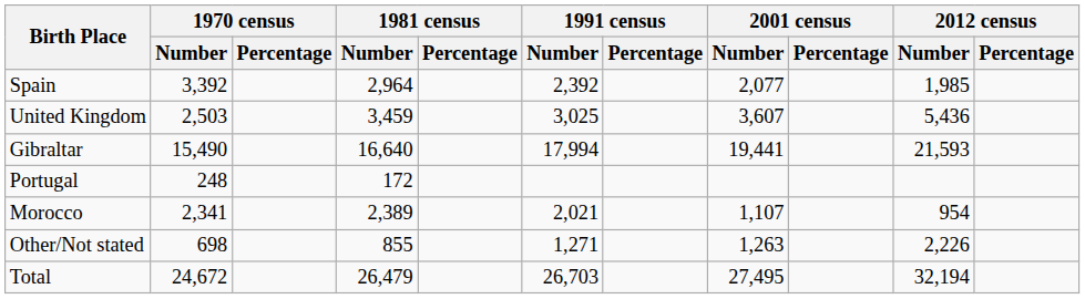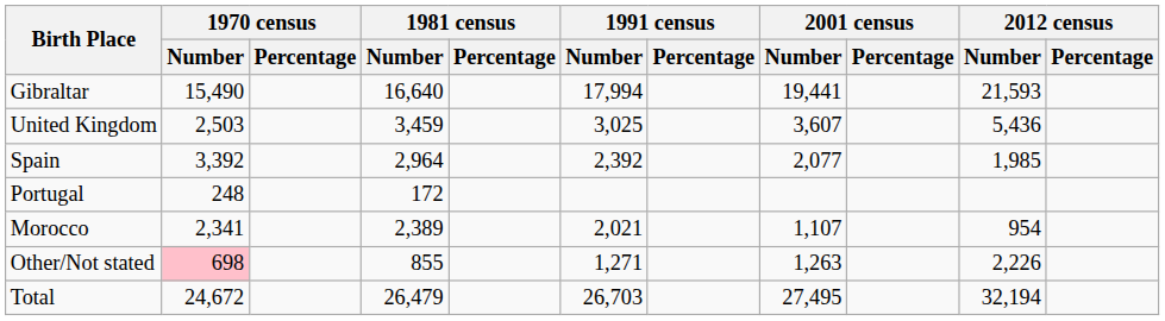 <table class="wikitable">
 <tr>
 <th rowspan="2">Birth Place</th>
 <th colspan="2">1970 census</th>
 <th colspan="2">1981 census</th>
 <th colspan="2">1991 census</th>
 <th colspan="2">2001 census</th>
 <th colspan="2">2012 census</th>
 </tr>
 <tr>
 <th>Number</th>
 <th>Percentage</th>
 <th>Number</th>
 <th>Percentage</th>
 <th>Number</th>
 <th>Percentage</th>
 <th>Number</th>
 <th>Percentage</th>
 <th>Number</th>
 <th>Percentage</th>
 </tr>
 <tr>
-<td>Spain</td>
-<td align="right">3,392</td>
+<td>Gibraltar</td>
+<td align="right">15,490</td>
 <td></td>
-<td align="right">2,964</td>
+<td align="right">16,640</td>
 <td></td>
-<td align="right">2,392</td>
+<td align="right">17,994</td>
 <td></td>
-<td align="right">2,077</td>
+<td align="right">19,441</td>
 <td></td>
-<td align="right">1,985</td>
+<td align="right">21,593</td>
 <td></td>
 </tr>
 <tr>
 <td>United Kingdom</td>
 <td align="right">2,503</td>
 <td></td>
 <td align="right">3,459</td>
 <td></td>
 <td align="right">3,025</td>
 <td></td>
 <td align="right">3,607</td>
 <td></td>
 <td align="right">5,436</td>
 <td></td>
 </tr>
 <tr>
-<td>Gibraltar</td>
-<td align="right">15,490</td>
+<td>Spain</td>
+<td align="right">3,392</td>
 <td></td>
-<td align="right">16,640</td>
+<td align="right">2,964</td>
 <td></td>
-<td align="right">17,994</td>
+<td align="right">2,392</td>
 <td></td>
-<td align="right">19,441</td>
+<td align="right">2,077</td>
 <td></td>
-<td align="right">21,593</td>
+<td align="right">1,985</td>
 <td></td>
 </tr>
 <tr>
 <td>Portugal</td>
 <td align="right">248</td>
 <td></td>
 <td align="right">172</td>
 <td></td>
 <td></td>
 <td></td>
 <td></td>
 <td></td>
 <td></td>
 </tr>
 <tr>
 <td>Morocco</td>
 <td align="right">2,341</td>
 <td></td>
 <td align="right">2,389</td>
 <td></td>
 <td align="right">2,021</td>
 <td></td>
 <td align="right">1,107</td>
 <td></td>
 <td align="right">954</td>
 <td></td>
 </tr>
 <tr>
 <td>Other/Not stated</td>
-<td align="right">698</td>
+<td align="right" style="background: pink;">698</td>
 <td></td>
 <td align="right">855</td>
 <td></td>
 <td align="right">1,271</td>
 <td></td>
 <td align="right">1,263</td>
 <td></td>
 <td align="right">2,226</td>
 <td></td>
 </tr>
 <tr>
 <td>Total</td>
 <td align="right">24,672</td>
 <td></td>
 <td align="right">26,479</td>
 <td></td>
 <td align="right">26,703</td>
 <td></td>
 <td align="right">27,495</td>
 <td></td>
 <td align="right">32,194</td>
 <td></td>
 </tr>
 </table>
